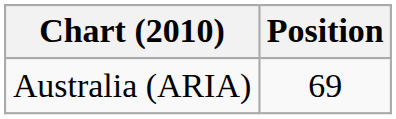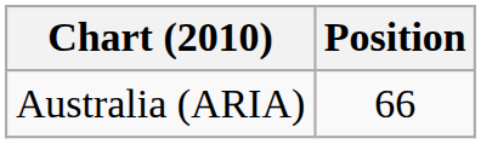 <table class="wikitable">
 <tr>
 <th scope="col">Chart (2010)</th>
 <th scope="col">Position</th>
 </tr>
 <tr>
 <td>Australia (ARIA)</td>
-<td align="center">69</td>
+<td align="center">66</td>
 </tr>
 </table>
